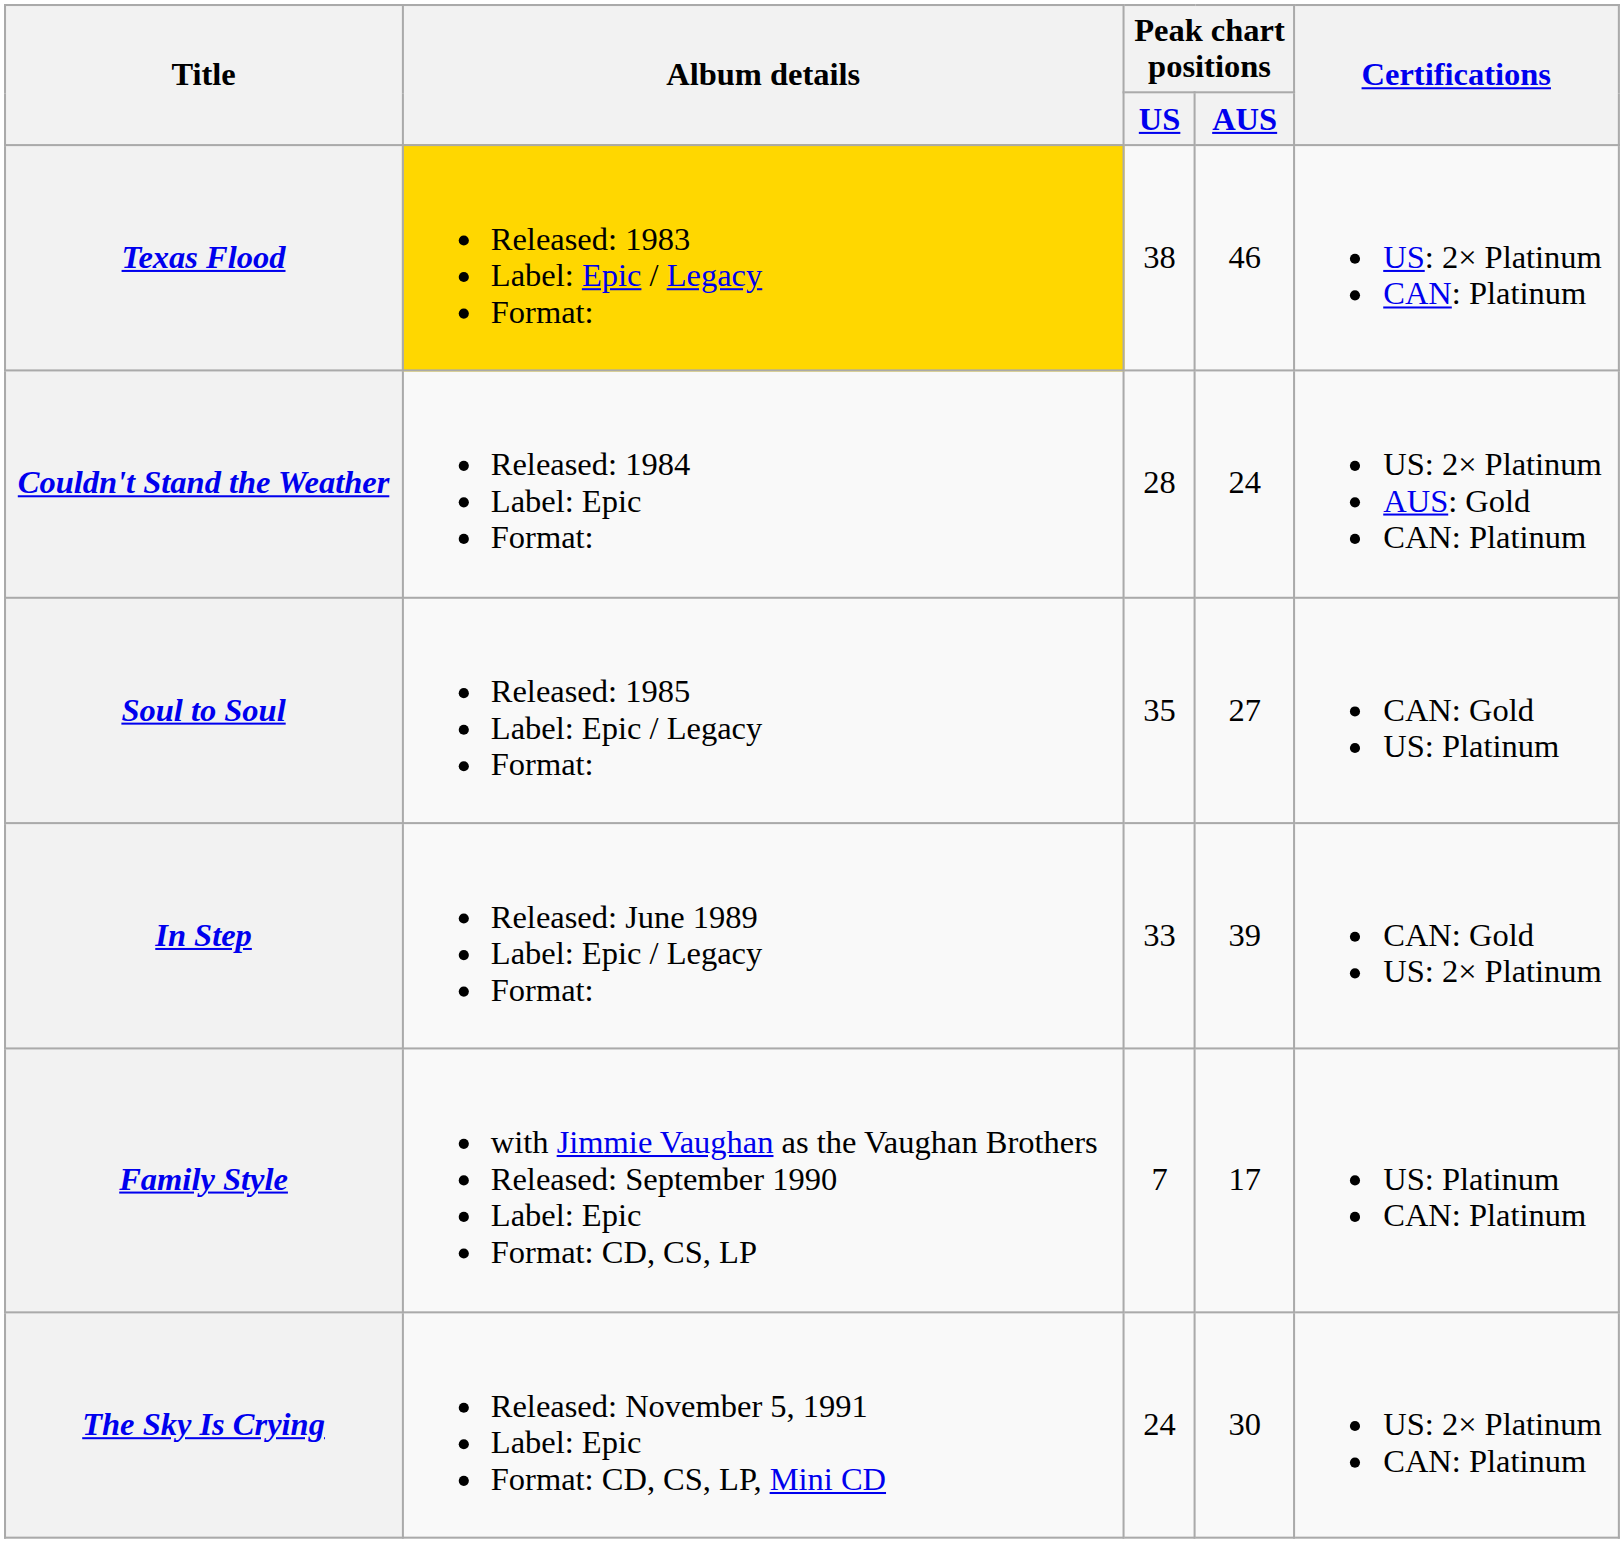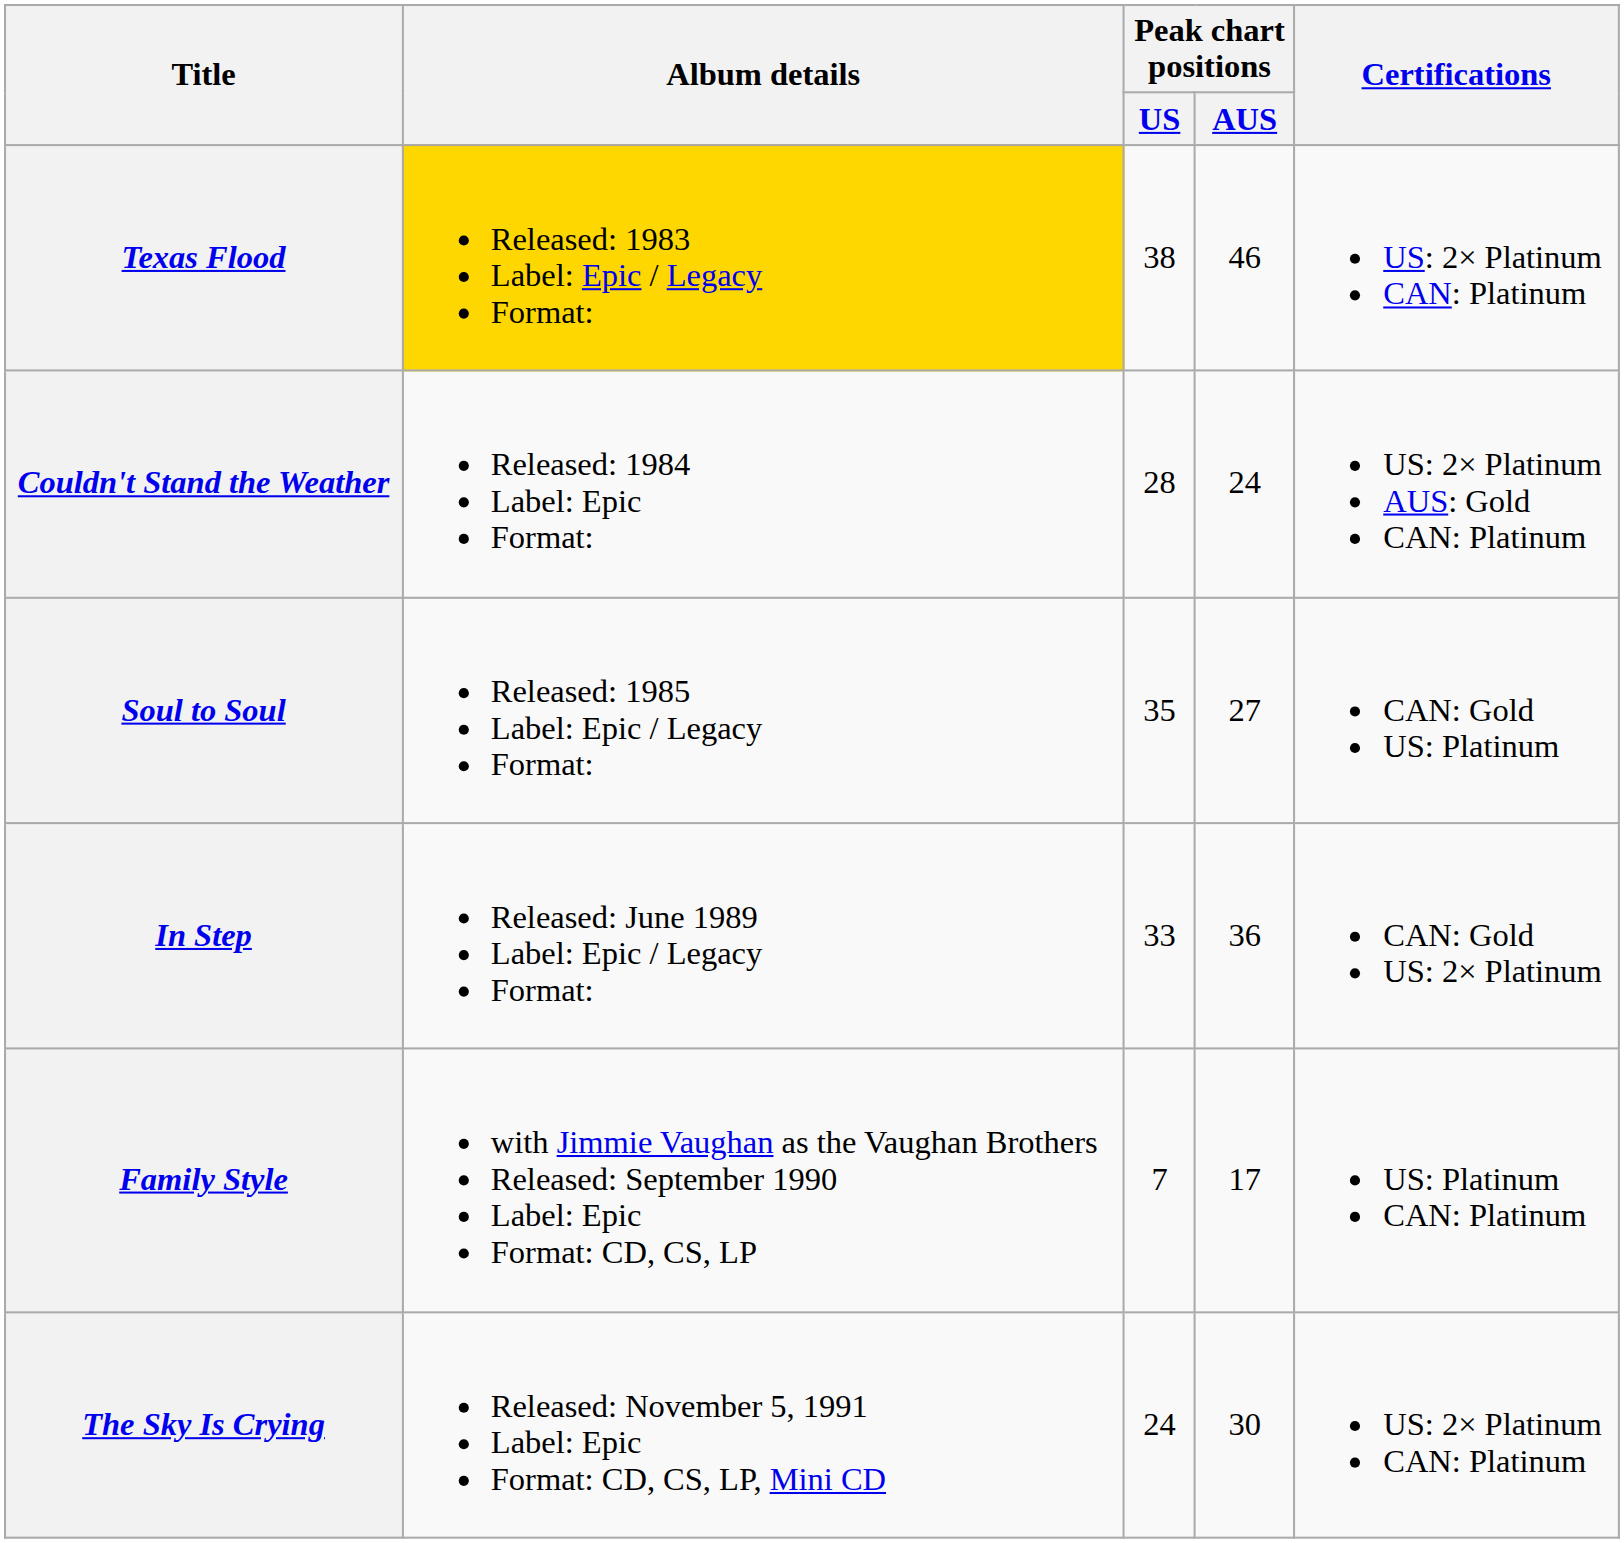 <table class="wikitable plainrowheaders" style="width: 90%;">
 <tr>
 <th rowspan="2">Title</th>
 <th rowspan="2">Album details</th>
 <th colspan="2">Peak chart<br>positions</th>
 <th rowspan="2"><a href='#'>Certifications</a></th>
 </tr>
 <tr>
 <th><a href='#'>US</a><br></th>
 <th><a href='#'>AUS</a><br></th>
 </tr>
 <tr>
 <th scope="row"><em><a href='#'>Texas Flood</a></em></th>
 <td style="background: gold;"><br><ul><li>Released: 1983</li><li>Label: <a href='#'>Epic</a> / <a href='#'>Legacy</a></li><li>Format:</li></ul></td>
 <td align="center">38</td>
 <td align="center">46</td>
 <td><br><ul><li><a href='#'>US</a>: 2× Platinum</li><li><a href='#'>CAN</a>: Platinum</li></ul></td>
 </tr>
 <tr>
 <th scope="row"><em><a href='#'>Couldn't Stand the Weather</a></em></th>
 <td><br><ul><li>Released: 1984</li><li>Label: Epic</li><li>Format:</li></ul></td>
 <td align="center">28</td>
 <td align="center">24</td>
 <td><br><ul><li>US: 2× Platinum</li><li><a href='#'>AUS</a>: Gold</li><li>CAN: Platinum</li></ul></td>
 </tr>
 <tr>
 <th scope="row"><em><a href='#'>Soul to Soul</a></em></th>
 <td><br><ul><li>Released: 1985</li><li>Label: Epic / Legacy</li><li>Format:</li></ul></td>
 <td align="center">35</td>
 <td align="center">27</td>
 <td><br><ul><li>CAN: Gold</li><li>US: Platinum</li></ul></td>
 </tr>
 <tr>
 <th scope="row"><em><a href='#'>In Step</a></em></th>
 <td><br><ul><li>Released: June 1989</li><li>Label: Epic / Legacy</li><li>Format:</li></ul></td>
 <td align="center">33</td>
-<td align="center">39</td>
+<td align="center">36</td>
 <td><br><ul><li>CAN: Gold</li><li>US: 2× Platinum</li></ul></td>
 </tr>
 <tr>
 <th scope="row"><em><a href='#'>Family Style</a></em></th>
 <td><br><ul><li>with <a href='#'>Jimmie Vaughan</a> as the Vaughan Brothers</li><li>Released: September 1990</li><li>Label: Epic</li><li>Format: CD, CS, LP</li></ul></td>
 <td align="center">7</td>
 <td align="center">17</td>
 <td><br><ul><li>US: Platinum</li><li>CAN: Platinum</li></ul></td>
 </tr>
 <tr>
 <th scope="row"><em><a href='#'>The Sky Is Crying</a></em></th>
 <td><br><ul><li>Released: November 5, 1991</li><li>Label: Epic</li><li>Format: CD, CS, LP, <a href='#'>Mini CD</a></li></ul></td>
 <td align="center">24</td>
 <td align="center">30</td>
 <td><br><ul><li>US: 2× Platinum</li><li>CAN: Platinum</li></ul></td>
 </tr>
 </table>
